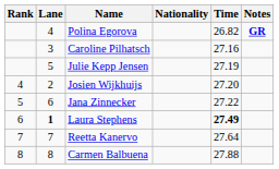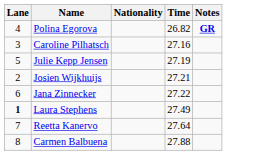 <table class='wikitable sortable' style='text-align:center'>
 <tr>
-<th>Rank</th>
 <th>Lane</th>
 <th>Name</th>
 <th>Nationality</th>
 <th>Time</th>
 <th>Notes</th>
 </tr>
 <tr>
-<td></td>
 <td>4</td>
 <td align=left><a href='#'>Polina Egorova</a></td>
 <td align=left></td>
 <td>26.82</td>
 <td><a href='#'><strong>GR</strong></a></td>
 </tr>
 <tr>
-<td></td>
 <td>3</td>
 <td align=left><a href='#'>Caroline Pilhatsch</a></td>
 <td align=left></td>
 <td>27.16</td>
 <td></td>
 </tr>
 <tr>
-<td></td>
 <td>5</td>
 <td align=left><a href='#'>Julie Kepp Jensen</a></td>
 <td align=left></td>
 <td>27.19</td>
 <td></td>
 </tr>
 <tr>
-<td>4</td>
 <td>2</td>
 <td align=left><a href='#'>Josien Wijkhuijs</a></td>
 <td align=left></td>
-<td>27.20</td>
+<td>27.21</td>
 <td></td>
 </tr>
 <tr>
-<td>5</td>
 <td>6</td>
 <td align=left><a href='#'>Jana Zinnecker</a></td>
 <td align=left></td>
 <td>27.22</td>
 <td></td>
 </tr>
 <tr>
-<td>6</td>
 <td><strong>1</strong></td>
 <td align=left><a href='#'>Laura Stephens</a></td>
 <td align=left></td>
-<td><strong>27.49</strong></td>
+<td>27.49</td>
 <td></td>
 </tr>
 <tr>
-<td>7</td>
 <td>7</td>
 <td align=left><a href='#'>Reetta Kanervo</a></td>
 <td align=left></td>
 <td>27.64</td>
 <td></td>
 </tr>
 <tr>
 <td>8</td>
-<td>8</td>
 <td align=left><a href='#'>Carmen Balbuena</a></td>
 <td align=left></td>
 <td>27.88</td>
 <td></td>
 </tr>
 </table>
